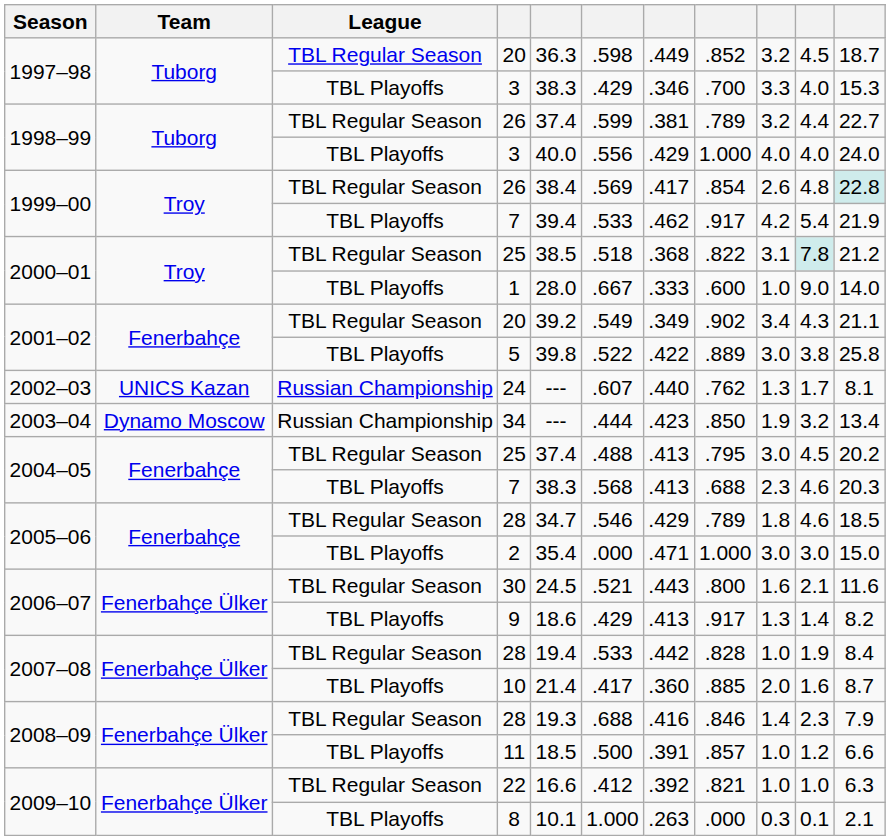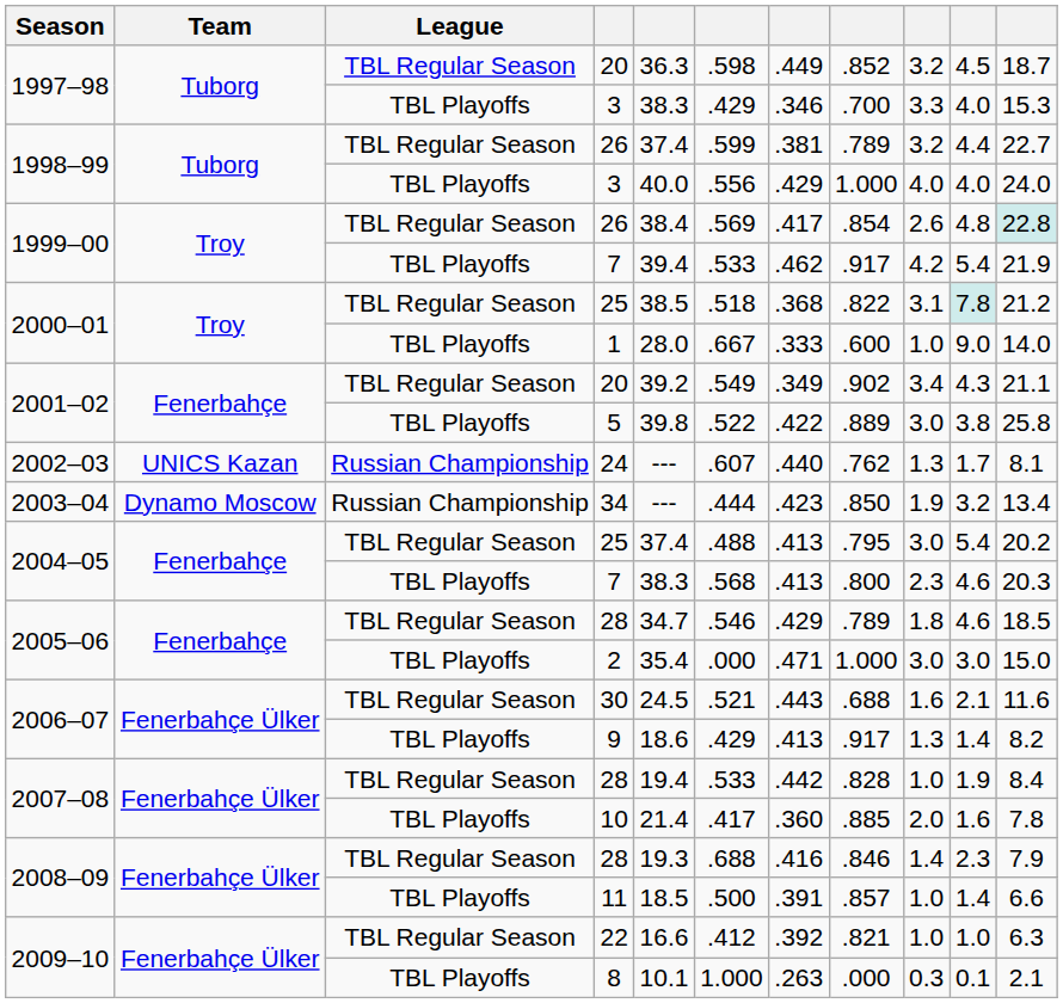 <table class="wikitable sortable" style="font-size:95%; text-align:center;">
 <tr>
 <th>Season</th>
 <th>Team</th>
 <th>League</th>
 <th></th>
 <th></th>
 <th></th>
 <th></th>
 <th></th>
 <th></th>
 <th></th>
 <th></th>
 </tr>
 <tr>
 <td rowspan="2">1997–98</td>
 <td rowspan="2"><a href='#'>Tuborg</a></td>
 <td><a href='#'>TBL Regular Season</a></td>
 <td>20</td>
 <td>36.3</td>
 <td>.598</td>
 <td>.449</td>
 <td>.852</td>
 <td>3.2</td>
 <td>4.5</td>
 <td>18.7</td>
 </tr>
 <tr>
 <td>TBL Playoffs</td>
 <td>3</td>
 <td>38.3</td>
 <td>.429</td>
 <td>.346</td>
 <td>.700</td>
 <td>3.3</td>
 <td>4.0</td>
 <td>15.3</td>
 </tr>
 <tr>
 <td rowspan="2">1998–99</td>
 <td rowspan="2"><a href='#'>Tuborg</a></td>
 <td>TBL Regular Season</td>
 <td>26</td>
 <td>37.4</td>
 <td>.599</td>
 <td>.381</td>
 <td>.789</td>
 <td>3.2</td>
 <td>4.4</td>
 <td>22.7</td>
 </tr>
 <tr>
 <td>TBL Playoffs</td>
 <td>3</td>
 <td>40.0</td>
 <td>.556</td>
 <td>.429</td>
 <td>1.000</td>
 <td>4.0</td>
 <td>4.0</td>
 <td>24.0</td>
 </tr>
 <tr>
 <td rowspan="2">1999–00</td>
 <td rowspan="2"><a href='#'>Troy</a></td>
 <td>TBL Regular Season</td>
 <td>26</td>
 <td>38.4</td>
 <td>.569</td>
 <td>.417</td>
 <td>.854</td>
 <td>2.6</td>
 <td>4.8</td>
 <td style="background:#CFECEC;">22.8</td>
 </tr>
 <tr>
 <td>TBL Playoffs</td>
 <td>7</td>
 <td>39.4</td>
 <td>.533</td>
 <td>.462</td>
 <td>.917</td>
 <td>4.2</td>
 <td>5.4</td>
 <td>21.9</td>
 </tr>
 <tr>
 <td rowspan="2">2000–01</td>
 <td rowspan="2"><a href='#'>Troy</a></td>
 <td>TBL Regular Season</td>
 <td>25</td>
 <td>38.5</td>
 <td>.518</td>
 <td>.368</td>
 <td>.822</td>
 <td>3.1</td>
 <td style="background:#CFECEC;">7.8</td>
 <td>21.2</td>
 </tr>
 <tr>
 <td>TBL Playoffs</td>
 <td>1</td>
 <td>28.0</td>
 <td>.667</td>
 <td>.333</td>
 <td>.600</td>
 <td>1.0</td>
 <td>9.0</td>
 <td>14.0</td>
 </tr>
 <tr>
 <td rowspan="2">2001–02</td>
 <td rowspan="2"><a href='#'>Fenerbahçe</a></td>
 <td>TBL Regular Season</td>
 <td>20</td>
 <td>39.2</td>
 <td>.549</td>
 <td>.349</td>
 <td>.902</td>
 <td>3.4</td>
 <td>4.3</td>
 <td>21.1</td>
 </tr>
 <tr>
 <td>TBL Playoffs</td>
 <td>5</td>
 <td>39.8</td>
 <td>.522</td>
 <td>.422</td>
 <td>.889</td>
 <td>3.0</td>
 <td>3.8</td>
 <td>25.8</td>
 </tr>
 <tr>
 <td>2002–03</td>
 <td><a href='#'>UNICS Kazan</a></td>
 <td><a href='#'>Russian Championship</a></td>
 <td>24</td>
 <td>---</td>
 <td>.607</td>
 <td>.440</td>
 <td>.762</td>
 <td>1.3</td>
 <td>1.7</td>
 <td>8.1</td>
 </tr>
 <tr>
 <td>2003–04</td>
 <td><a href='#'>Dynamo Moscow</a></td>
 <td>Russian Championship</td>
 <td>34</td>
 <td>---</td>
 <td>.444</td>
 <td>.423</td>
 <td>.850</td>
 <td>1.9</td>
 <td>3.2</td>
 <td>13.4</td>
 </tr>
 <tr>
 <td rowspan="2">2004–05</td>
 <td rowspan="2"><a href='#'>Fenerbahçe</a></td>
 <td>TBL Regular Season</td>
 <td>25</td>
 <td>37.4</td>
 <td>.488</td>
 <td>.413</td>
 <td>.795</td>
 <td>3.0</td>
-<td>4.5</td>
+<td>5.4</td>
 <td>20.2</td>
 </tr>
 <tr>
 <td>TBL Playoffs</td>
 <td>7</td>
 <td>38.3</td>
 <td>.568</td>
 <td>.413</td>
-<td>.688</td>
+<td>.800</td>
 <td>2.3</td>
 <td>4.6</td>
 <td>20.3</td>
 </tr>
 <tr>
 <td rowspan="2">2005–06</td>
 <td rowspan="2"><a href='#'>Fenerbahçe</a></td>
 <td>TBL Regular Season</td>
 <td>28</td>
 <td>34.7</td>
 <td>.546</td>
 <td>.429</td>
 <td>.789</td>
 <td>1.8</td>
 <td>4.6</td>
 <td>18.5</td>
 </tr>
 <tr>
 <td>TBL Playoffs</td>
 <td>2</td>
 <td>35.4</td>
 <td>.000</td>
 <td>.471</td>
 <td>1.000</td>
 <td>3.0</td>
 <td>3.0</td>
 <td>15.0</td>
 </tr>
 <tr>
 <td rowspan="2">2006–07</td>
 <td rowspan="2"><a href='#'>Fenerbahçe Ülker</a></td>
 <td>TBL Regular Season</td>
 <td>30</td>
 <td>24.5</td>
 <td>.521</td>
 <td>.443</td>
-<td>.800</td>
+<td>.688</td>
 <td>1.6</td>
 <td>2.1</td>
 <td>11.6</td>
 </tr>
 <tr>
 <td>TBL Playoffs</td>
 <td>9</td>
 <td>18.6</td>
 <td>.429</td>
 <td>.413</td>
 <td>.917</td>
 <td>1.3</td>
 <td>1.4</td>
 <td>8.2</td>
 </tr>
 <tr>
 <td rowspan="2">2007–08</td>
 <td rowspan="2"><a href='#'>Fenerbahçe Ülker</a></td>
 <td>TBL Regular Season</td>
 <td>28</td>
 <td>19.4</td>
 <td>.533</td>
 <td>.442</td>
 <td>.828</td>
 <td>1.0</td>
 <td>1.9</td>
 <td>8.4</td>
 </tr>
 <tr>
 <td>TBL Playoffs</td>
 <td>10</td>
 <td>21.4</td>
 <td>.417</td>
 <td>.360</td>
 <td>.885</td>
 <td>2.0</td>
 <td>1.6</td>
-<td>8.7</td>
+<td>7.8</td>
 </tr>
 <tr>
 <td rowspan="2">2008–09</td>
 <td rowspan="2"><a href='#'>Fenerbahçe Ülker</a></td>
 <td>TBL Regular Season</td>
 <td>28</td>
 <td>19.3</td>
 <td>.688</td>
 <td>.416</td>
 <td>.846</td>
 <td>1.4</td>
 <td>2.3</td>
 <td>7.9</td>
 </tr>
 <tr>
 <td>TBL Playoffs</td>
 <td>11</td>
 <td>18.5</td>
 <td>.500</td>
 <td>.391</td>
 <td>.857</td>
 <td>1.0</td>
-<td>1.2</td>
+<td>1.4</td>
 <td>6.6</td>
 </tr>
 <tr>
 <td rowspan="2">2009–10</td>
 <td rowspan="2"><a href='#'>Fenerbahçe Ülker</a></td>
 <td>TBL Regular Season</td>
 <td>22</td>
 <td>16.6</td>
 <td>.412</td>
 <td>.392</td>
 <td>.821</td>
 <td>1.0</td>
 <td>1.0</td>
 <td>6.3</td>
 </tr>
 <tr>
 <td>TBL Playoffs</td>
 <td>8</td>
 <td>10.1</td>
 <td>1.000</td>
 <td>.263</td>
 <td>.000</td>
 <td>0.3</td>
 <td>0.1</td>
 <td>2.1</td>
 </tr>
 </table>
